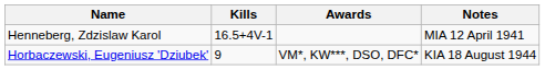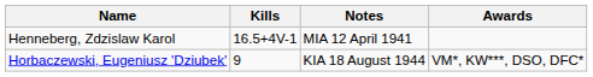 <table class=wikitable>
 <tr>
 <th>Name</th>
 <th>Kills</th>
+<th>Notes</th>
 <th>Awards</th>
-<th>Notes</th>
 </tr>
 <tr>
 <td>Henneberg, Zdzislaw Karol</td>
 <td>16.5+4V-1</td>
+<td>MIA 12 April 1941</td>
 <td></td>
-<td>MIA 12 April 1941</td>
 </tr>
 <tr>
 <td><a href='#'>Horbaczewski, Eugeniusz 'Dziubek'</a></td>
 <td>9</td>
+<td>KIA 18 August 1944</td>
 <td>VM*, KW***, DSO, DFC*</td>
-<td>KIA 18 August 1944</td>
 </tr>
 </table>
